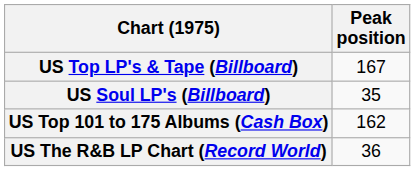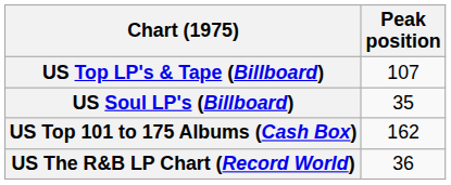 <table class="wikitable sortable plainrowheaders" style="text-align:center">
 <tr>
 <th scope="col">Chart (1975)</th>
 <th scope="col">Peak<br>position</th>
 </tr>
 <tr>
 <th scope="row">US <a href='#'>Top LP's & Tape</a> (<em><a href='#'>Billboard</a></em>)</th>
-<td>167</td>
+<td>107</td>
 </tr>
 <tr>
 <th scope="row">US <a href='#'>Soul LP's</a> (<em><a href='#'>Billboard</a></em>)</th>
 <td>35</td>
 </tr>
 <tr>
 <th scope="row">US Top 101 to 175 Albums (<em><a href='#'>Cash Box</a></em>)</th>
 <td>162</td>
 </tr>
 <tr>
 <th scope="row">US The R&B LP Chart (<em><a href='#'>Record World</a></em>)</th>
 <td>36</td>
 </tr>
 </table>
